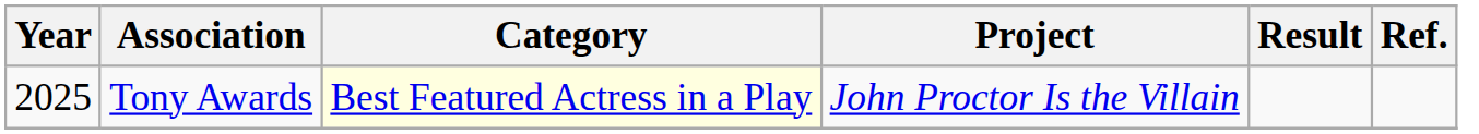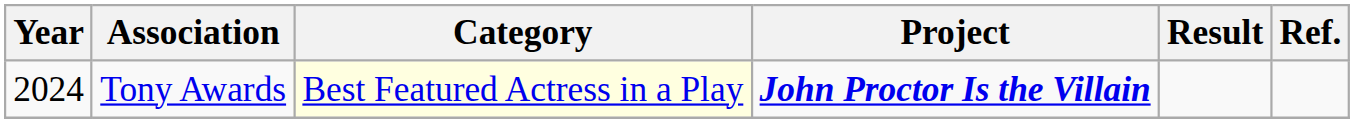 <table class="wikitable unsortable">
 <tr>
 <th>Year</th>
 <th>Association</th>
 <th>Category</th>
 <th>Project</th>
 <th>Result</th>
 <th>Ref.</th>
 </tr>
 <tr>
-<td>2025</td>
+<td>2024</td>
 <td><a href='#'>Tony Awards</a></td>
 <td style="background: lightyellow;"><a href='#'>Best Featured Actress in a Play</a></td>
-<td><em><a href='#'>John Proctor Is the Villain</a></em></td>
+<td><strong><em><a href='#'>John Proctor Is the Villain</a></em></strong></td>
 <td></td>
 <td style="text-align: center;"></td>
 </tr>
 <tr>
 </tr>
 </table>
